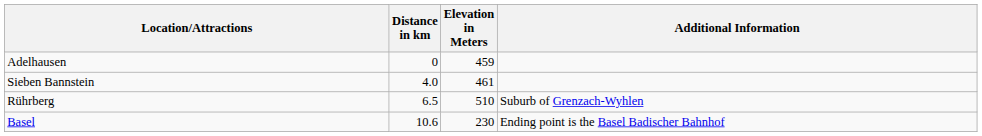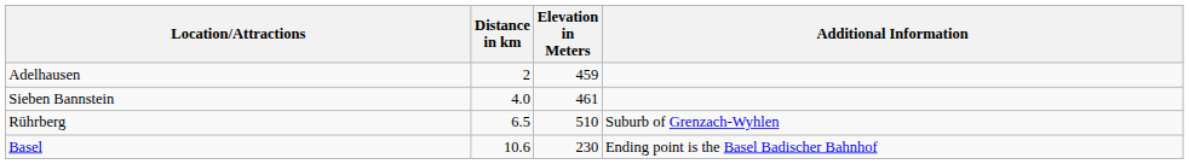 <table class="wikitable">
 <tr>
 <th width="40%">Location/Attractions</th>
 <th width="5%">Distance in km</th>
 <th width="5%">Elevation in Meters</th>
 <th width="50%">Additional Information</th>
 </tr>
 <tr valign="top">
 <td>Adelhausen</td>
-<td align="right">0</td>
+<td align="right">2</td>
 <td align="right">459</td>
 <td></td>
 </tr>
 <tr valign="top">
 <td>Sieben Bannstein</td>
 <td align="right">4.0</td>
 <td align="right">461</td>
 <td></td>
 </tr>
 <tr valign="top">
 <td>Rührberg</td>
 <td align="right">6.5</td>
 <td align="right">510</td>
 <td>Suburb of <a href='#'>Grenzach-Wyhlen</a></td>
 </tr>
 <tr valign="top">
 <td><a href='#'>Basel</a></td>
 <td align="right">10.6</td>
 <td align="right">230</td>
 <td>Ending point is the <a href='#'>Basel Badischer Bahnhof</a></td>
 </tr>
 </table>
